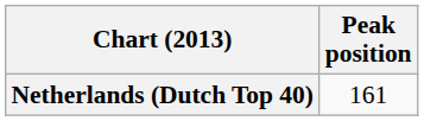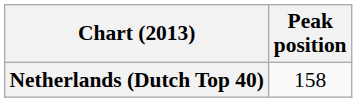 <table class="wikitable plainrowheaders" style="text-align:center">
 <tr>
 <th scope="col">Chart (2013)</th>
 <th scope="col">Peak<br>position</th>
 </tr>
 <tr>
 <th scope="row">Netherlands (Dutch Top 40)</th>
-<td>161</td>
+<td>158</td>
 </tr>
 </table>
